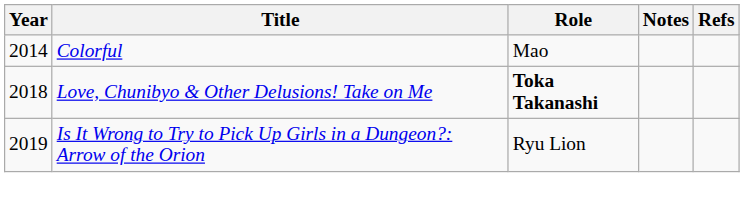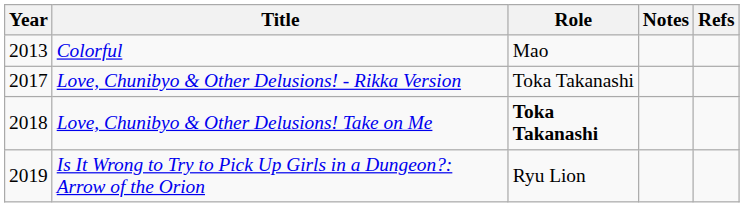 <table class="wikitable sortable plainrowheaders">
 <tr>
 <th>Year</th>
 <th>Title</th>
 <th>Role</th>
 <th class="unsortable">Notes</th>
 <th class="unsortable">Refs</th>
 </tr>
 <tr>
-<td>2014</td>
+<td>2013</td>
 <td><em><a href='#'>Colorful</a></em></td>
 <td>Mao</td>
+<td></td>
+<td></td>
+</tr>
+<tr>
+<td>2017</td>
+<td><em><a href='#'>Love, Chunibyo & Other Delusions! - Rikka Version</a></em></td>
+<td>Toka Takanashi</td>
 <td></td>
 <td></td>
 </tr>
 <tr>
 <td>2018</td>
 <td><em><a href='#'>Love, Chunibyo & Other Delusions! Take on Me</a></em></td>
 <td><strong>Toka Takanashi</strong></td>
 <td></td>
 <td></td>
 </tr>
 <tr>
 <td>2019</td>
 <td><em><a href='#'>Is It Wrong to Try to Pick Up Girls in a Dungeon?: Arrow of the Orion</a></em></td>
 <td>Ryu Lion</td>
 <td></td>
 <td></td>
 </tr>
 </table>
